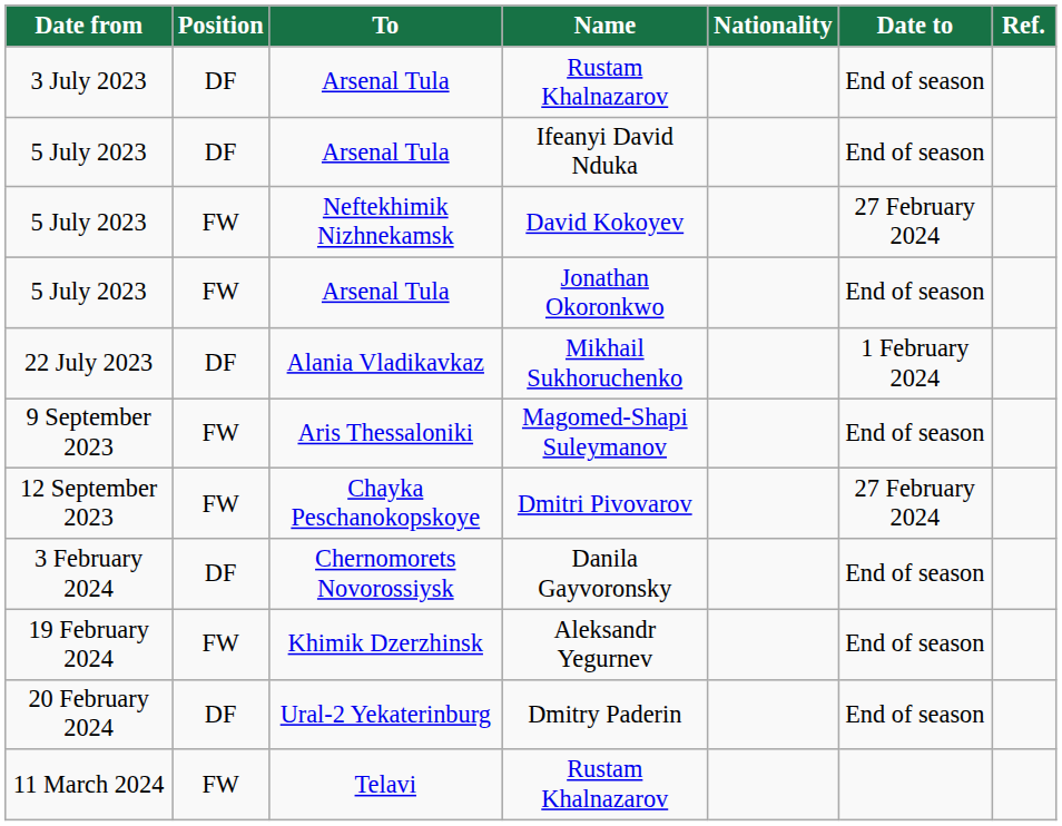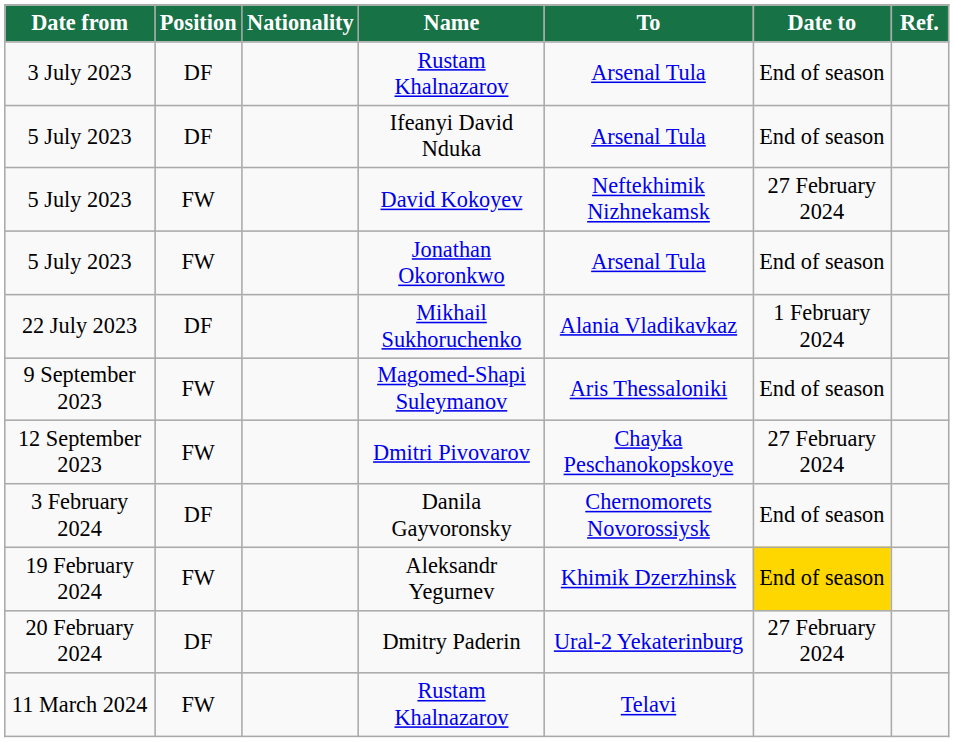 <table class="wikitable" style="text-align:center; font-size:90%; ">
 <tr>
 <th style="background:#177245; color:#FFFFFF; width:200px;">Date from</th>
 <th style="background:#177245; color:#FFFFFF; width:50px;">Position</th>
+<th style="background:#177245; color:#FFFFFF; width:50px;">Nationality</th>
+<th style="background:#177245; color:#FFFFFF; width:200px;">Name</th>
 <th style="background:#177245; color:#FFFFFF; width:200px;">To</th>
-<th style="background:#177245; color:#FFFFFF; width:200px;">Name</th>
-<th style="background:#177245; color:#FFFFFF; width:50px;">Nationality</th>
 <th style="background:#177245; color:#FFFFFF; width:200px;">Date to</th>
 <th style="background:#177245; color:#FFFFFF; width:50px;">Ref.</th>
 </tr>
 <tr>
 <td>3 July 2023</td>
 <td>DF</td>
+<td></td>
+<td><a href='#'>Rustam Khalnazarov</a></td>
 <td><a href='#'>Arsenal Tula</a></td>
-<td><a href='#'>Rustam Khalnazarov</a></td>
-<td></td>
 <td>End of season</td>
 <td></td>
 </tr>
 <tr>
 <td>5 July 2023</td>
 <td>DF</td>
+<td></td>
+<td>Ifeanyi David Nduka</td>
 <td><a href='#'>Arsenal Tula</a></td>
-<td>Ifeanyi David Nduka</td>
-<td></td>
 <td>End of season</td>
 <td></td>
 </tr>
 <tr>
 <td>5 July 2023</td>
 <td>FW</td>
+<td></td>
+<td><a href='#'>David Kokoyev</a></td>
 <td><a href='#'>Neftekhimik Nizhnekamsk</a></td>
-<td><a href='#'>David Kokoyev</a></td>
-<td></td>
 <td>27 February 2024</td>
 <td></td>
 </tr>
 <tr>
 <td>5 July 2023</td>
 <td>FW</td>
+<td></td>
+<td><a href='#'>Jonathan Okoronkwo</a></td>
 <td><a href='#'>Arsenal Tula</a></td>
-<td><a href='#'>Jonathan Okoronkwo</a></td>
-<td></td>
 <td>End of season</td>
 <td></td>
 </tr>
 <tr>
 <td>22 July 2023</td>
 <td>DF</td>
+<td></td>
+<td><a href='#'>Mikhail Sukhoruchenko</a></td>
 <td><a href='#'>Alania Vladikavkaz</a></td>
-<td><a href='#'>Mikhail Sukhoruchenko</a></td>
-<td></td>
 <td>1 February 2024</td>
 <td></td>
 </tr>
 <tr>
 <td>9 September 2023</td>
 <td>FW</td>
+<td></td>
+<td><a href='#'>Magomed-Shapi Suleymanov</a></td>
 <td><a href='#'>Aris Thessaloniki</a></td>
-<td><a href='#'>Magomed-Shapi Suleymanov</a></td>
-<td></td>
 <td>End of season</td>
 <td></td>
 </tr>
 <tr>
 <td>12 September 2023</td>
 <td>FW</td>
+<td></td>
+<td><a href='#'>Dmitri Pivovarov</a></td>
 <td><a href='#'>Chayka Peschanokopskoye</a></td>
-<td><a href='#'>Dmitri Pivovarov</a></td>
-<td></td>
 <td>27 February 2024</td>
 <td></td>
 </tr>
 <tr>
 <td>3 February 2024</td>
 <td>DF</td>
+<td></td>
+<td>Danila Gayvoronsky</td>
 <td><a href='#'>Chernomorets Novorossiysk</a></td>
-<td>Danila Gayvoronsky</td>
-<td></td>
 <td>End of season</td>
 <td></td>
 </tr>
 <tr>
 <td>19 February 2024</td>
 <td>FW</td>
+<td></td>
+<td>Aleksandr Yegurnev</td>
 <td><a href='#'>Khimik Dzerzhinsk</a></td>
-<td>Aleksandr Yegurnev</td>
-<td></td>
-<td>End of season</td>
+<td style="background: gold;">End of season</td>
 <td></td>
 </tr>
 <tr>
 <td>20 February 2024</td>
 <td>DF</td>
+<td></td>
+<td>Dmitry Paderin</td>
 <td><a href='#'>Ural-2 Yekaterinburg</a></td>
-<td>Dmitry Paderin</td>
-<td></td>
-<td>End of season</td>
+<td>27 February 2024</td>
 <td></td>
 </tr>
 <tr>
 <td>11 March 2024</td>
 <td>FW</td>
+<td></td>
+<td><a href='#'>Rustam Khalnazarov</a></td>
 <td><a href='#'>Telavi</a></td>
-<td><a href='#'>Rustam Khalnazarov</a></td>
-<td></td>
 <td></td>
 <td></td>
 </tr>
 </table>
